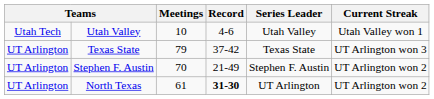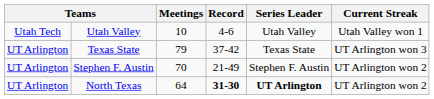 <table class=wikitable style="text-align:center">
 <tr>
 <th colspan=2>Teams</th>
 <th>Meetings</th>
 <th>Record</th>
 <th>Series Leader</th>
 <th>Current Streak</th>
 </tr>
 <tr>
 <td><a href='#'>Utah Tech</a></td>
 <td><a href='#'>Utah Valley</a></td>
 <td>10</td>
 <td>4-6</td>
 <td>Utah Valley</td>
 <td>Utah Valley won 1</td>
 </tr>
 <tr>
 <td><a href='#'>UT Arlington</a></td>
 <td><a href='#'>Texas State</a></td>
 <td>79</td>
 <td>37-42</td>
 <td>Texas State</td>
 <td>UT Arlington won 3</td>
 </tr>
 <tr>
 <td><a href='#'>UT Arlington</a></td>
 <td><a href='#'>Stephen F. Austin</a></td>
 <td>70</td>
 <td>21-49</td>
 <td>Stephen F. Austin</td>
 <td>UT Arlington won 2</td>
 </tr>
 <tr>
 <td><a href='#'>UT Arlington</a></td>
 <td><a href='#'>North Texas</a></td>
-<td>61</td>
+<td>64</td>
 <td><strong>31-30</strong></td>
-<td>UT Arlington</td>
+<td><strong>UT Arlington</strong></td>
 <td>UT Arlington won 2</td>
 </tr>
 </table>
